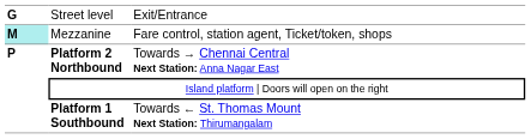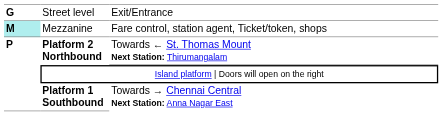 <table table border=0 cellspacing=0 cellpadding=3>
 <tr>
 <td style="border-top:solid 1px gray;border-bottom:solid 1px gray;" width=50 valign=top><strong>G</strong></td>
 <td style="border-top:solid 1px gray;border-bottom:solid 1px gray;" width=100 valign=top>Street level</td>
 <td style="border-top:solid 1px gray;border-bottom:solid 1px gray;" width=390 valign=top>Exit/Entrance</td>
 </tr>
 <tr>
 <td style="background: paleturquoise; border-bottom:solid 1px gray;"><strong>M</strong></td>
 <td style="border-bottom:solid 1px gray;">Mezzanine</td>
 <td style="border-bottom:solid 1px gray;">Fare control, station agent, Ticket/token, shops</td>
 </tr>
 <tr>
 <td style="border-bottom:solid 1px gray;" width=50 rowspan=3 valign=top><strong>P</strong></td>
 <td style="border-bottom:solid 1px white;" width=100><span><strong>Platform 2</strong><br><strong>Northbound</strong></span></td>
-<td style="border-bottom:solid 1px white;" width=500>Towards → <a href='#'>Chennai Central</a><br><small><strong>Next Station:</strong> <a href='#'>Anna Nagar East</a></small></td>
+<td style="border-bottom:solid 1px gray;" width="500">Towards ← <a href='#'>St. Thomas Mount</a><br><small><strong>Next Station:</strong> <a href='#'>Thirumangalam</a></small></td>
 </tr>
 <tr>
 <td style="border-top:solid 2px black;border-right:solid 2px black;border-left:solid 2px black;border-bottom:solid 2px black;text-align:center;" colspan=2><small><a href='#'>Island platform</a> | Doors will open on the right </small></td>
 </tr>
 <tr>
 <td style="border-bottom:solid 1px gray;" width=100><span><strong>Platform 1</strong><br><strong>Southbound</strong></span></td>
-<td style="border-bottom:solid 1px gray;" width="500">Towards ← <a href='#'>St. Thomas Mount</a><br><small><strong>Next Station:</strong> <a href='#'>Thirumangalam</a></small></td>
+<td style="border-bottom:solid 1px white;" width=500>Towards → <a href='#'>Chennai Central</a><br><small><strong>Next Station:</strong> <a href='#'>Anna Nagar East</a></small></td>
 </tr>
 </table>
